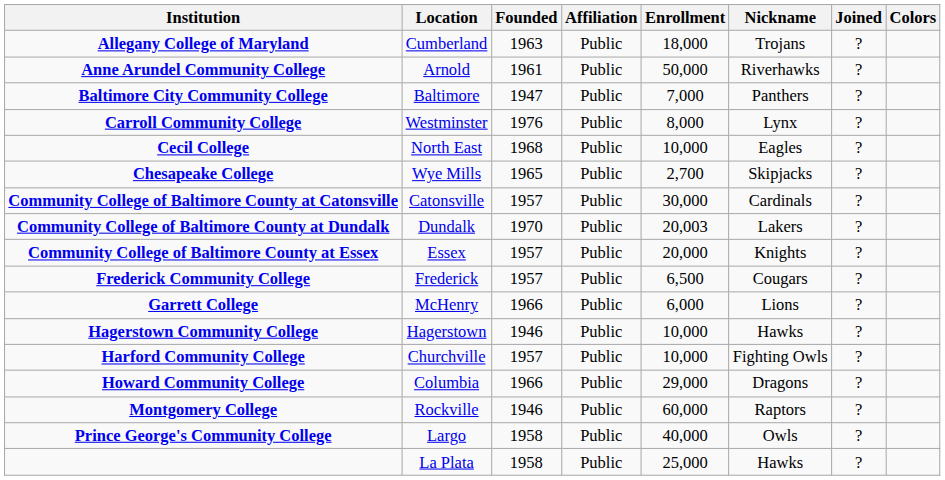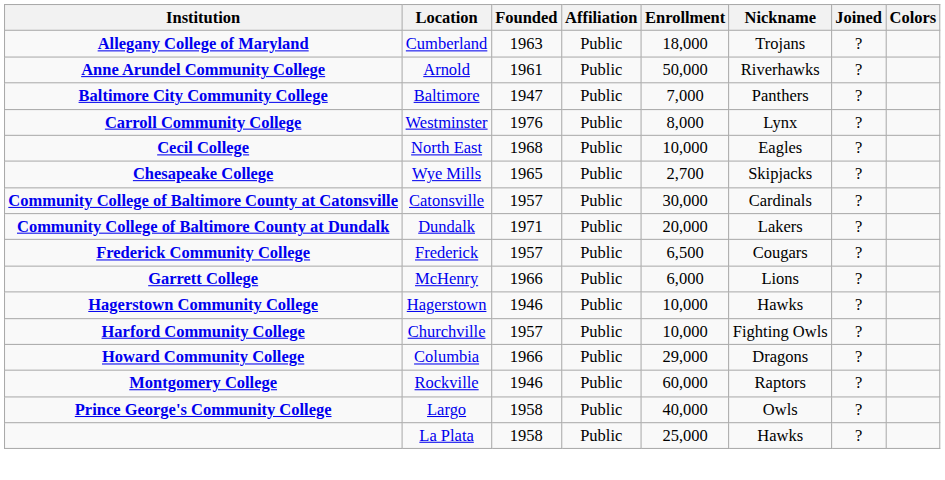 <table class="wikitable sortable" style="text-align:center;">
 <tr>
 <th>Institution</th>
 <th>Location</th>
 <th>Founded</th>
 <th>Affiliation</th>
 <th>Enrollment</th>
 <th>Nickname</th>
 <th>Joined</th>
 <th>Colors</th>
 </tr>
 <tr>
 <td><strong><a href='#'>Allegany College of Maryland</a></strong></td>
 <td><a href='#'>Cumberland</a></td>
 <td>1963</td>
 <td>Public</td>
 <td>18,000</td>
 <td>Trojans</td>
 <td>?</td>
 <td> </td>
 </tr>
 <tr>
 <td><strong><a href='#'>Anne Arundel Community College</a></strong></td>
 <td><a href='#'>Arnold</a></td>
 <td>1961</td>
 <td>Public</td>
 <td>50,000</td>
 <td>Riverhawks</td>
 <td>?</td>
 <td> </td>
 </tr>
 <tr>
 <td><strong><a href='#'>Baltimore City Community College</a></strong></td>
 <td><a href='#'>Baltimore</a></td>
 <td>1947</td>
 <td>Public</td>
 <td>7,000</td>
 <td>Panthers</td>
 <td>?</td>
 <td> </td>
 </tr>
 <tr>
 <td><strong><a href='#'>Carroll Community College</a></strong></td>
 <td><a href='#'>Westminster</a></td>
 <td>1976</td>
 <td>Public</td>
 <td>8,000</td>
 <td>Lynx</td>
 <td>?</td>
 <td> </td>
 </tr>
 <tr>
 <td><strong><a href='#'>Cecil College</a></strong></td>
 <td><a href='#'>North East</a></td>
 <td>1968</td>
 <td>Public</td>
 <td>10,000</td>
 <td>Eagles</td>
 <td>?</td>
 <td> </td>
 </tr>
 <tr>
 <td><strong><a href='#'>Chesapeake College</a></strong></td>
 <td><a href='#'>Wye Mills</a></td>
 <td>1965</td>
 <td>Public</td>
 <td>2,700</td>
 <td>Skipjacks</td>
 <td>?</td>
 <td> </td>
 </tr>
 <tr>
 <td><strong><a href='#'>Community College of Baltimore County at Catonsville</a></strong><br></td>
 <td><a href='#'>Catonsville</a></td>
 <td>1957</td>
 <td>Public</td>
 <td>30,000</td>
 <td>Cardinals</td>
 <td>?</td>
 <td> </td>
 </tr>
 <tr>
 <td><strong><a href='#'>Community College of Baltimore County at Dundalk</a></strong><br></td>
 <td><a href='#'>Dundalk</a></td>
-<td>1970</td>
-<td>Public</td>
-<td>20,003</td>
-<td>Lakers</td>
-<td>?</td>
-<td> </td>
-</tr>
-<tr>
-<td><strong><a href='#'>Community College of Baltimore County at Essex</a></strong><br></td>
-<td><a href='#'>Essex</a></td>
-<td>1957</td>
+<td>1971</td>
 <td>Public</td>
 <td>20,000</td>
-<td>Knights</td>
+<td>Lakers</td>
 <td>?</td>
 <td> </td>
 </tr>
 <tr>
 <td><strong><a href='#'>Frederick Community College</a></strong></td>
 <td><a href='#'>Frederick</a></td>
 <td>1957</td>
 <td>Public</td>
 <td>6,500</td>
 <td>Cougars</td>
 <td>?</td>
 <td> </td>
 </tr>
 <tr>
 <td><strong><a href='#'>Garrett College</a></strong></td>
 <td><a href='#'>McHenry</a></td>
 <td>1966</td>
 <td>Public</td>
 <td>6,000</td>
 <td>Lions</td>
 <td>?</td>
 <td> </td>
 </tr>
 <tr>
 <td><strong><a href='#'>Hagerstown Community College</a></strong></td>
 <td><a href='#'>Hagerstown</a></td>
 <td>1946</td>
 <td>Public</td>
 <td>10,000</td>
 <td>Hawks</td>
 <td>?</td>
 <td> </td>
 </tr>
 <tr>
 <td><strong><a href='#'>Harford Community College</a></strong></td>
 <td><a href='#'>Churchville</a></td>
 <td>1957</td>
 <td>Public</td>
 <td>10,000</td>
 <td>Fighting Owls</td>
 <td>?</td>
 <td> </td>
 </tr>
 <tr>
 <td><strong><a href='#'>Howard Community College</a></strong></td>
 <td><a href='#'>Columbia</a></td>
 <td>1966</td>
 <td>Public</td>
 <td>29,000</td>
 <td>Dragons</td>
 <td>?</td>
 <td> </td>
 </tr>
 <tr>
 <td><strong><a href='#'>Montgomery College</a></strong></td>
 <td><a href='#'>Rockville</a></td>
 <td>1946</td>
 <td>Public</td>
 <td>60,000</td>
 <td>Raptors</td>
 <td>?</td>
 <td> </td>
 </tr>
 <tr>
 <td><strong><a href='#'>Prince George's Community College</a></strong></td>
 <td><a href='#'>Largo</a></td>
 <td>1958</td>
 <td>Public</td>
 <td>40,000</td>
 <td>Owls</td>
 <td>?</td>
 <td> </td>
 </tr>
 <tr>
 <td></td>
 <td><a href='#'>La Plata</a></td>
 <td>1958</td>
 <td>Public</td>
 <td>25,000</td>
 <td>Hawks</td>
 <td>?</td>
 <td> </td>
 </tr>
 </table>
